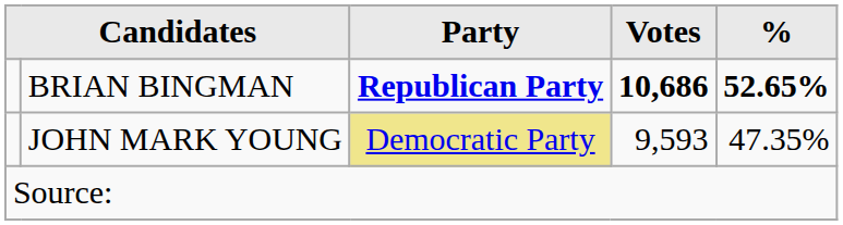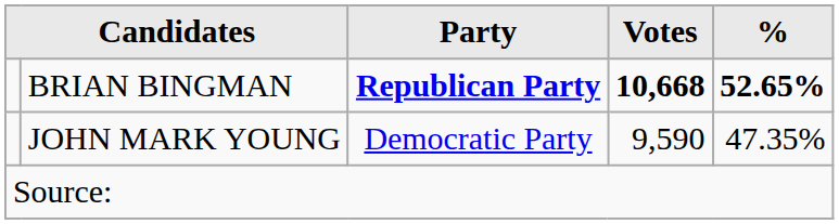 <table class=wikitable style="font-size:95%; text-align:right;">
 <tr>
 <th style="background-color:#E9E9E9" align=center colspan=2>Candidates</th>
 <th style="background-color:#E9E9E9" align=center>Party</th>
 <th style="background-color:#E9E9E9" align=center>Votes</th>
 <th style="background-color:#E9E9E9" align=center>%</th>
 </tr>
 <tr>
 <td></td>
 <td align=left>BRIAN BINGMAN</td>
 <td align=center><strong><a href='#'>Republican Party</a></strong></td>
-<td><strong>10,686</strong></td>
+<td><strong>10,668</strong></td>
 <td><strong>52.65%</strong></td>
 </tr>
 <tr>
 <td></td>
 <td align=left>JOHN MARK YOUNG</td>
-<td align=center style="background: khaki;"><a href='#'>Democratic Party</a></td>
-<td>9,593</td>
+<td align=center><a href='#'>Democratic Party</a></td>
+<td>9,590</td>
 <td>47.35%</td>
 </tr>
 <tr>
 <td align="left" colspan=6>Source: </td>
 </tr>
 </table>
